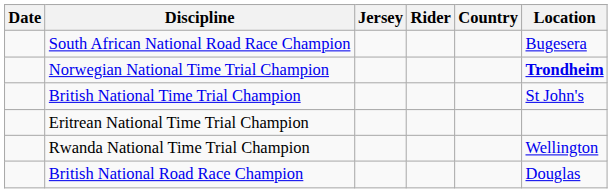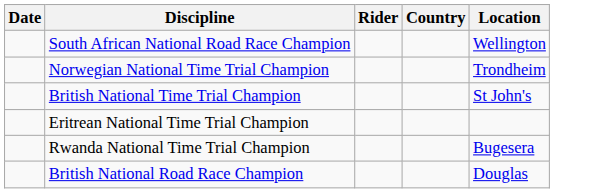 <table class="wikitable">
 <tr>
 <th>Date</th>
 <th>Discipline</th>
-<th>Jersey</th>
 <th>Rider</th>
 <th>Country</th>
 <th>Location</th>
 </tr>
 <tr>
 <td></td>
 <td><a href='#'>South African National Road Race Champion</a></td>
 <td></td>
 <td></td>
-<td></td>
-<td><a href='#'>Bugesera</a></td>
+<td><a href='#'>Wellington</a></td>
 </tr>
 <tr>
 <td></td>
 <td><a href='#'>Norwegian National Time Trial Champion</a></td>
 <td></td>
 <td></td>
-<td></td>
-<td><strong><a href='#'>Trondheim</a></strong></td>
+<td><a href='#'>Trondheim</a></td>
 </tr>
 <tr>
 <td></td>
 <td><a href='#'>British National Time Trial Champion</a></td>
-<td></td>
 <td></td>
 <td></td>
 <td><a href='#'>St John's</a></td>
 </tr>
 <tr>
 <td></td>
 <td>Eritrean National Time Trial Champion</td>
 <td></td>
 <td></td>
 <td></td>
-<td></td>
 </tr>
 <tr>
 <td></td>
 <td>Rwanda National Time Trial Champion</td>
 <td></td>
 <td></td>
-<td></td>
-<td><a href='#'>Wellington</a></td>
+<td><a href='#'>Bugesera</a></td>
 </tr>
 <tr>
 <td></td>
 <td><a href='#'>British National Road Race Champion</a></td>
 <td></td>
 <td></td>
-<td></td>
 <td><a href='#'>Douglas</a></td>
 </tr>
 </table>
